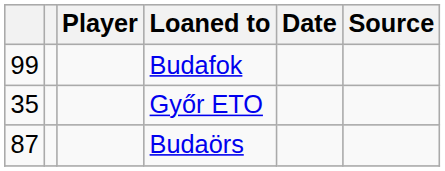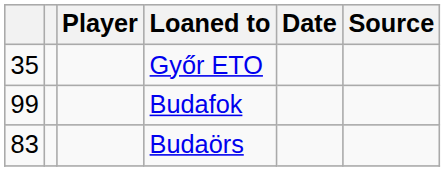 <table class="wikitable plainrowheaders sortable">
 <tr>
 <th></th>
 <th></th>
 <th scope=col>Player</th>
 <th>Loaned to</th>
 <th scope=col>Date</th>
 <th scope=col>Source</th>
 </tr>
 <tr>
+<td align=center>35</td>
+<td align=center></td>
+<td></td>
+<td> <a href='#'>Győr ETO</a></td>
+<td></td>
+<td></td>
+</tr>
+<tr>
 <td align=center>99</td>
 <td align=center></td>
 <td></td>
 <td> <a href='#'>Budafok</a></td>
 <td></td>
 <td></td>
 </tr>
 <tr>
-<td align=center>35</td>
-<td align=center></td>
-<td></td>
-<td> <a href='#'>Győr ETO</a></td>
-<td></td>
-<td></td>
-</tr>
-<tr>
-<td align=center>87</td>
+<td align=center>83</td>
 <td align=center></td>
 <td></td>
 <td> <a href='#'>Budaörs</a></td>
 <td></td>
 <td></td>
 </tr>
 </table>
